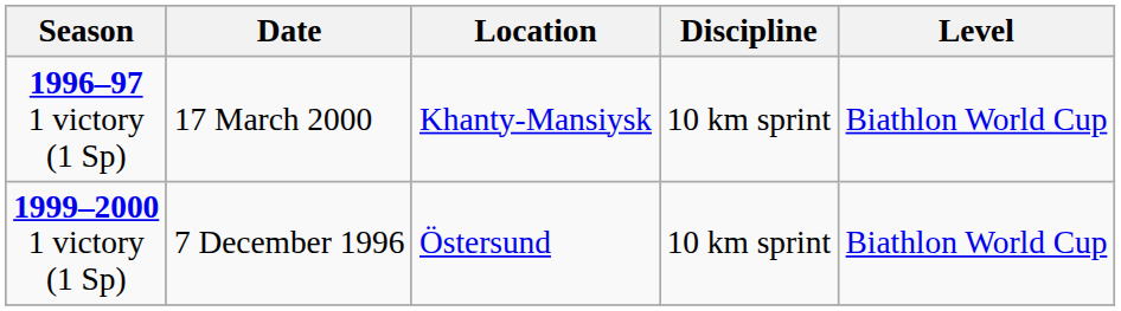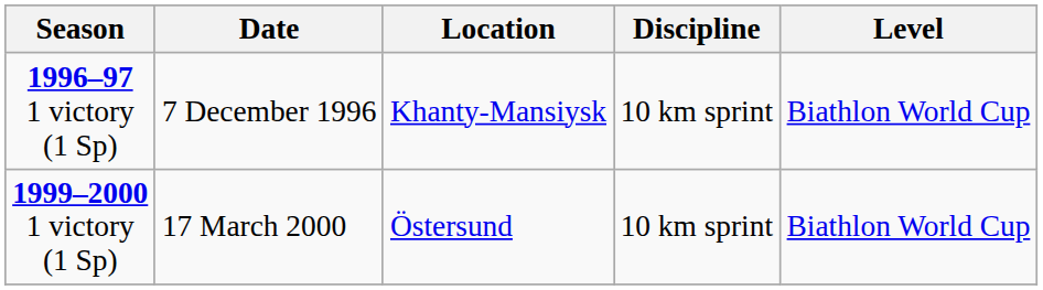 <table class="wikitable">
 <tr>
 <th>Season</th>
 <th>Date</th>
 <th>Location</th>
 <th>Discipline</th>
 <th>Level</th>
 </tr>
 <tr>
 <td rowspan="1" style="text-align:center;"><strong><a href='#'>1996–97</a></strong> <br> 1 victory <br> (1 Sp)</td>
-<td>17 March 2000</td>
+<td>7 December 1996</td>
 <td> <a href='#'>Khanty-Mansiysk</a></td>
 <td>10 km sprint</td>
 <td><a href='#'>Biathlon World Cup</a></td>
 </tr>
 <tr>
 <td rowspan="1" style="text-align:center;"><strong><a href='#'>1999–2000</a></strong> <br> 1 victory <br> (1 Sp)</td>
-<td>7 December 1996</td>
+<td>17 March 2000</td>
 <td> <a href='#'>Östersund</a></td>
 <td>10 km sprint</td>
 <td><a href='#'>Biathlon World Cup</a></td>
 </tr>
 </table>
